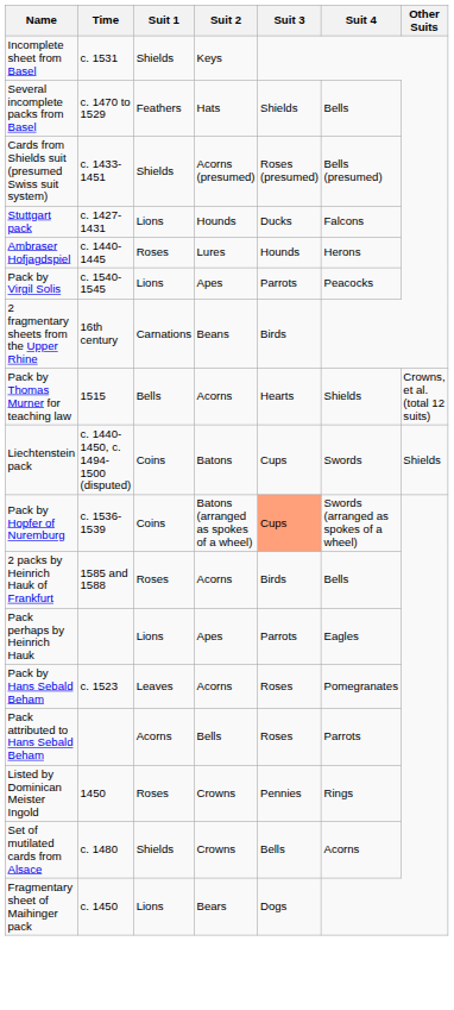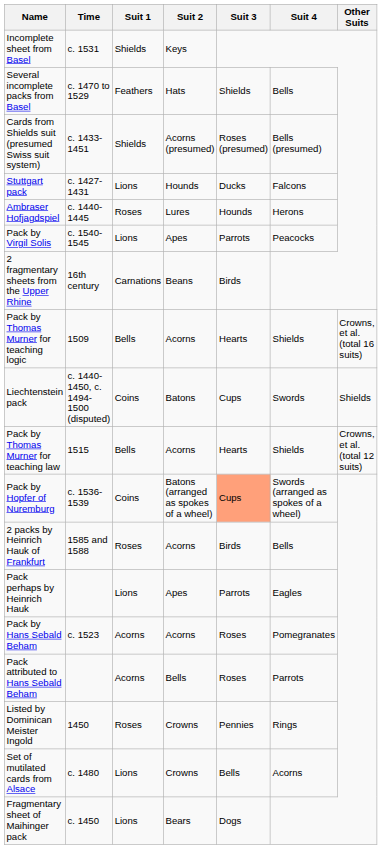 <table class=wikitable>
 <tr>
 <th>Name</th>
 <th>Time</th>
 <th>Suit 1</th>
 <th>Suit 2</th>
 <th>Suit 3</th>
 <th>Suit 4</th>
 <th>Other Suits</th>
 </tr>
 <tr>
 <td>Incomplete sheet from <a href='#'>Basel</a></td>
 <td>c. 1531</td>
 <td>Shields</td>
 <td>Keys</td>
 </tr>
 <tr>
 <td>Several incomplete packs from <a href='#'>Basel</a></td>
 <td>c. 1470 to 1529</td>
 <td>Feathers</td>
 <td>Hats</td>
 <td>Shields</td>
 <td>Bells</td>
 </tr>
 <tr>
 <td>Cards from Shields suit (presumed Swiss suit system)</td>
 <td>c. 1433-1451</td>
 <td>Shields</td>
 <td>Acorns (presumed)</td>
 <td>Roses (presumed)</td>
 <td>Bells (presumed)</td>
 </tr>
 <tr>
 <td><a href='#'>Stuttgart pack</a></td>
 <td>c. 1427-1431</td>
 <td>Lions</td>
 <td>Hounds</td>
 <td>Ducks</td>
 <td>Falcons</td>
 </tr>
 <tr>
 <td><a href='#'>Ambraser Hofjagdspiel</a></td>
 <td>c. 1440-1445</td>
 <td>Roses</td>
 <td>Lures</td>
 <td>Hounds</td>
 <td>Herons</td>
 </tr>
 <tr>
 <td>Pack by <a href='#'>Virgil Solis</a></td>
 <td>c. 1540-1545</td>
 <td>Lions</td>
 <td>Apes</td>
 <td>Parrots</td>
 <td>Peacocks</td>
 </tr>
 <tr>
 <td>2 fragmentary sheets from the <a href='#'>Upper Rhine</a></td>
 <td>16th century</td>
 <td>Carnations</td>
 <td>Beans</td>
 <td>Birds</td>
 </tr>
 <tr>
-<td>Pack by <a href='#'>Thomas Murner</a> for teaching law</td>
-<td>1515</td>
+<td>Pack by <a href='#'>Thomas Murner</a> for teaching logic</td>
+<td>1509</td>
 <td>Bells</td>
 <td>Acorns</td>
 <td>Hearts</td>
 <td>Shields</td>
-<td>Crowns, et al. (total 12 suits)</td>
+<td>Crowns, et al. (total 16 suits)</td>
 </tr>
 <tr>
 <td>Liechtenstein pack</td>
 <td>c. 1440-1450, c. 1494-1500 (disputed)</td>
 <td>Coins</td>
 <td>Batons</td>
 <td>Cups</td>
 <td>Swords</td>
 <td>Shields</td>
+</tr>
+<tr>
+<td>Pack by <a href='#'>Thomas Murner</a> for teaching law</td>
+<td>1515</td>
+<td>Bells</td>
+<td>Acorns</td>
+<td>Hearts</td>
+<td>Shields</td>
+<td>Crowns, et al. (total 12 suits)</td>
 </tr>
 <tr>
 <td>Pack by <a href='#'>Hopfer of Nuremburg</a></td>
 <td>c. 1536-1539</td>
 <td>Coins</td>
 <td>Batons (arranged as spokes of a wheel)</td>
 <td style="background: lightsalmon;">Cups</td>
 <td>Swords (arranged as spokes of a wheel)</td>
 </tr>
 <tr>
 <td>2 packs by Heinrich Hauk of <a href='#'>Frankfurt</a></td>
 <td>1585 and 1588</td>
 <td>Roses</td>
 <td>Acorns</td>
 <td>Birds</td>
 <td>Bells</td>
 </tr>
 <tr>
 <td>Pack perhaps by Heinrich Hauk</td>
 <td></td>
 <td>Lions</td>
 <td>Apes</td>
 <td>Parrots</td>
 <td>Eagles</td>
 </tr>
 <tr>
 <td>Pack by <a href='#'>Hans Sebald Beham</a></td>
 <td>c. 1523</td>
-<td>Leaves</td>
+<td>Acorns</td>
 <td>Acorns</td>
 <td>Roses</td>
 <td>Pomegranates</td>
 </tr>
 <tr>
 <td>Pack attributed to <a href='#'>Hans Sebald Beham</a></td>
 <td></td>
 <td>Acorns</td>
 <td>Bells</td>
 <td>Roses</td>
 <td>Parrots</td>
 </tr>
 <tr>
 <td>Listed by Dominican Meister Ingold</td>
 <td>1450</td>
 <td>Roses</td>
 <td>Crowns</td>
 <td>Pennies</td>
 <td>Rings</td>
 </tr>
 <tr>
 <td>Set of mutilated cards from <a href='#'>Alsace</a></td>
 <td>c. 1480</td>
-<td>Shields</td>
+<td>Lions</td>
 <td>Crowns</td>
 <td>Bells</td>
 <td>Acorns</td>
 </tr>
 <tr>
 <td>Fragmentary sheet of Maihinger pack</td>
 <td>c. 1450</td>
 <td>Lions</td>
 <td>Bears</td>
 <td>Dogs</td>
 </tr>
 </table>
